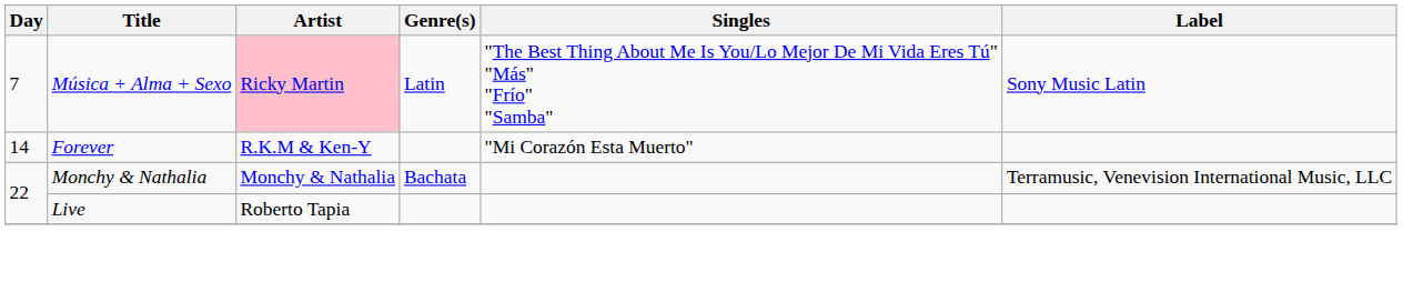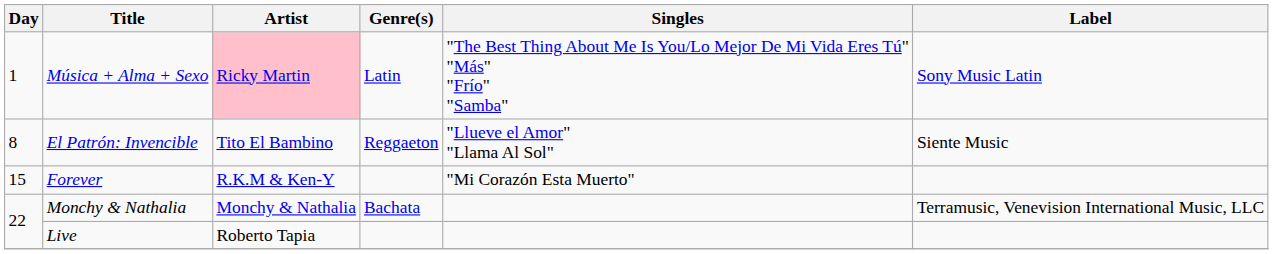 <table class="wikitable sortable" style="text-align: left;">
 <tr>
 <th>Day</th>
 <th>Title</th>
 <th>Artist</th>
 <th>Genre(s)</th>
 <th>Singles</th>
 <th>Label</th>
 </tr>
 <tr>
-<td>7</td>
+<td>1</td>
 <td><em><a href='#'>Música + Alma + Sexo</a></em></td>
 <td style="background: pink;"><a href='#'>Ricky Martin</a></td>
 <td><a href='#'>Latin</a></td>
 <td>"<a href='#'>The Best Thing About Me Is You/Lo Mejor De Mi Vida Eres Tú</a>"<br>"<a href='#'>Más</a>"<br>"<a href='#'>Frío</a>"<br>"<a href='#'>Samba</a>"</td>
 <td><a href='#'>Sony Music Latin</a></td>
 </tr>
 <tr>
-<td>14</td>
+<td>8</td>
+<td><em><a href='#'>El Patrón: Invencible</a></em></td>
+<td><a href='#'>Tito El Bambino</a></td>
+<td><a href='#'>Reggaeton</a></td>
+<td>"<a href='#'>Llueve el Amor</a>"<br>"Llama Al Sol"</td>
+<td>Siente Music</td>
+</tr>
+<tr>
+<td>15</td>
 <td><em><a href='#'>Forever</a></em></td>
 <td><a href='#'>R.K.M & Ken-Y</a></td>
 <td></td>
 <td>"Mi Corazón Esta Muerto"</td>
 <td></td>
 </tr>
 <tr>
 <td rowspan="2">22</td>
 <td><em>Monchy & Nathalia</em></td>
 <td><a href='#'>Monchy & Nathalia</a></td>
 <td><a href='#'>Bachata</a></td>
 <td></td>
 <td>Terramusic, Venevision International Music, LLC</td>
 </tr>
 <tr>
 <td><em>Live</em></td>
 <td>Roberto Tapia</td>
 <td></td>
 <td></td>
 <td></td>
 </tr>
 <tr>
 </tr>
 </table>
